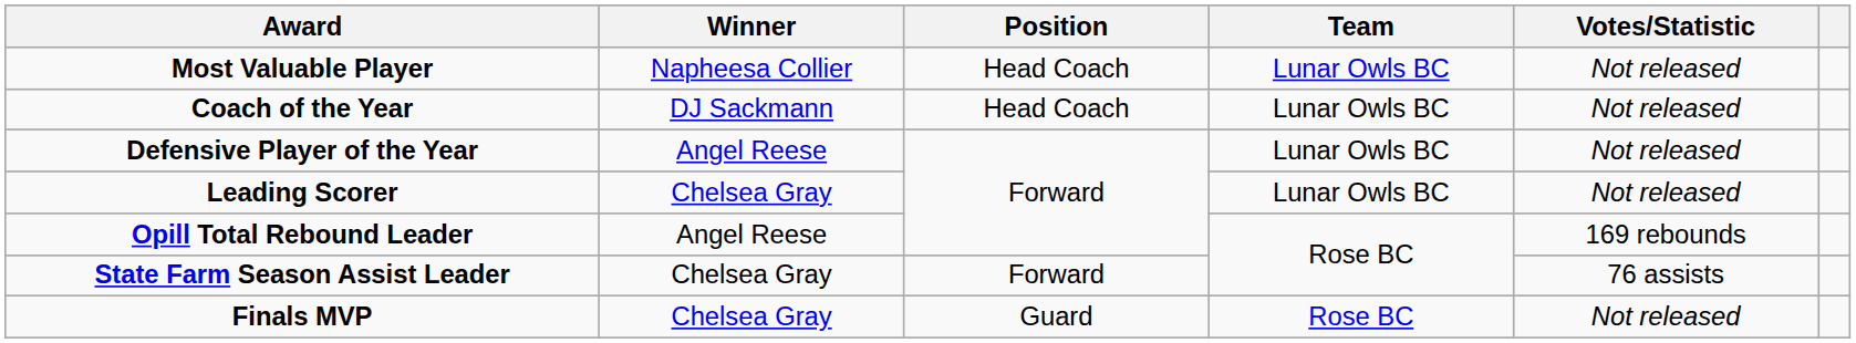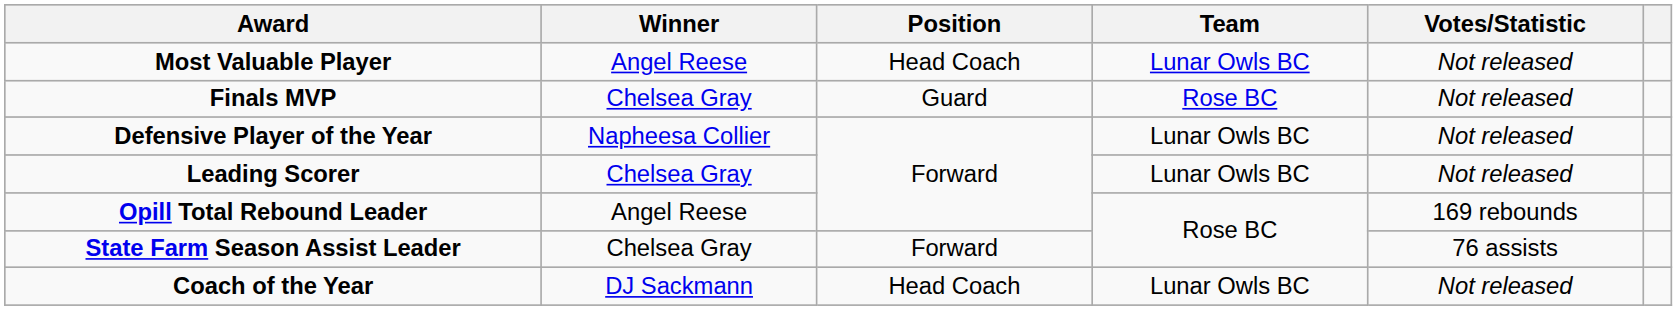 <table class="wikitable" style="width: 80%; text-align:center; font-size:90%">
 <tr>
 <th width=250>Award</th>
 <th width=125>Winner</th>
 <th width=125>Position</th>
 <th width=125>Team</th>
 <th width=125>Votes/Statistic</th>
 <th width=7></th>
 </tr>
 <tr>
 <td><strong>Most Valuable Player</strong></td>
-<td><a href='#'>Napheesa Collier</a></td>
+<td><a href='#'>Angel Reese</a></td>
 <td>Head Coach</td>
 <td><a href='#'>Lunar Owls BC</a></td>
 <td><em>Not released</em></td>
 <td></td>
 </tr>
 <tr>
-<td><strong>Coach of the Year</strong></td>
-<td><a href='#'>DJ Sackmann</a></td>
-<td>Head Coach</td>
-<td>Lunar Owls BC</td>
+<td><strong>Finals MVP</strong></td>
+<td><a href='#'>Chelsea Gray</a></td>
+<td>Guard</td>
+<td><a href='#'>Rose BC</a></td>
 <td><em>Not released</em></td>
 <td></td>
 </tr>
 <tr>
 <td><strong>Defensive Player of the Year</strong></td>
-<td><a href='#'>Angel Reese</a></td>
+<td><a href='#'>Napheesa Collier</a></td>
 <td rowspan=3>Forward</td>
 <td>Lunar Owls BC</td>
 <td><em>Not released</em></td>
 <td></td>
 </tr>
 <tr>
 <td><strong>Leading Scorer</strong></td>
 <td><a href='#'>Chelsea Gray</a></td>
 <td>Lunar Owls BC</td>
 <td><em>Not released</em></td>
 <td></td>
 </tr>
 <tr>
 <td><strong><a href='#'>Opill</a> Total Rebound Leader</strong></td>
 <td>Angel Reese</td>
 <td rowspan=2>Rose BC</td>
 <td>169 rebounds</td>
 <td></td>
 </tr>
 <tr>
 <td><strong><a href='#'>State Farm</a> Season Assist Leader</strong></td>
 <td>Chelsea Gray</td>
 <td>Forward</td>
 <td>76 assists</td>
 <td></td>
 </tr>
 <tr>
-<td><strong>Finals MVP</strong></td>
-<td><a href='#'>Chelsea Gray</a></td>
-<td>Guard</td>
-<td><a href='#'>Rose BC</a></td>
+<td><strong>Coach of the Year</strong></td>
+<td><a href='#'>DJ Sackmann</a></td>
+<td>Head Coach</td>
+<td>Lunar Owls BC</td>
 <td><em>Not released</em></td>
 <td></td>
 </tr>
 </table>
